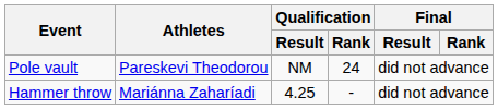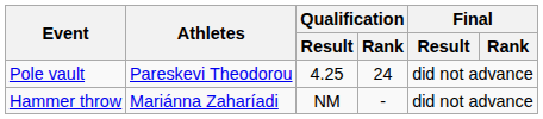 <table class="wikitable" border="1" style="font-size:90%">
 <tr>
 <th rowspan="2">Event</th>
 <th rowspan="2">Athletes</th>
 <th colspan="2">Qualification</th>
 <th colspan="2">Final</th>
 </tr>
 <tr>
 <th>Result</th>
 <th>Rank</th>
 <th>Result</th>
 <th>Rank</th>
 </tr>
 <tr>
 <td><a href='#'>Pole vault</a></td>
 <td><a href='#'>Pareskevi Theodorou</a></td>
-<td align=center>NM</td>
+<td align=center>4.25</td>
 <td align=center>24</td>
 <td align=center colspan=2>did not advance</td>
 </tr>
 <tr>
 <td><a href='#'>Hammer throw</a></td>
 <td><a href='#'>Mariánna Zaharíadi</a></td>
-<td align=center>4.25</td>
+<td align=center>NM</td>
 <td align=center>-</td>
 <td align=center colspan=2>did not advance</td>
 </tr>
 </table>
